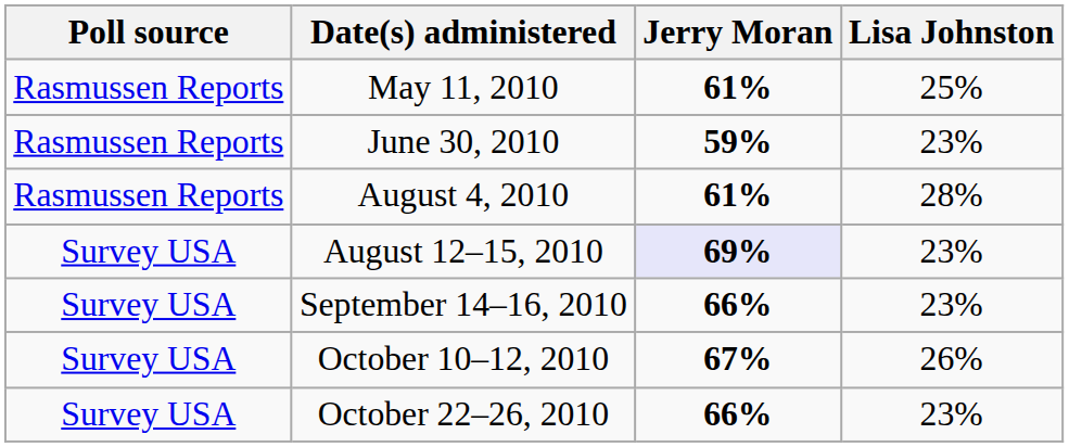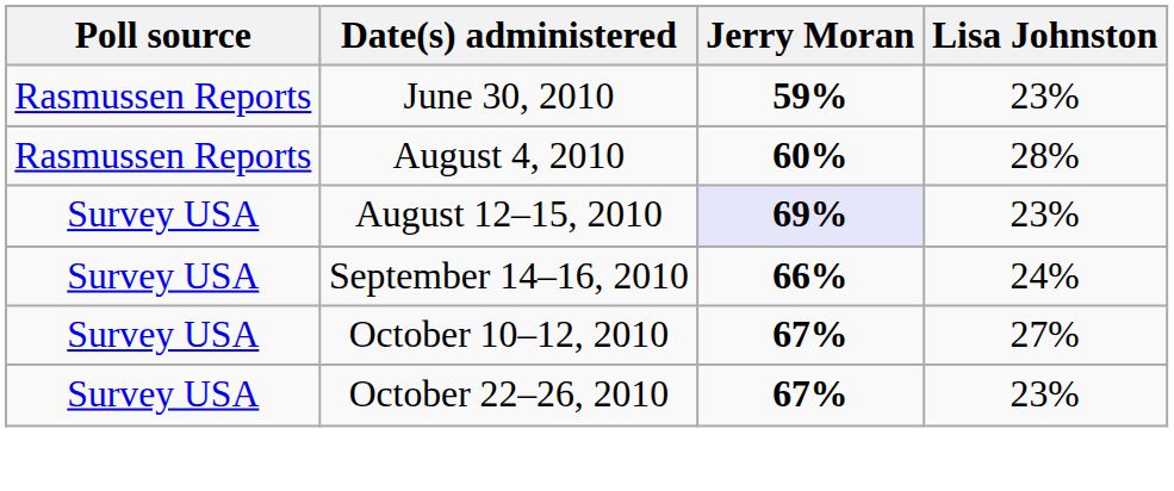 <table class="wikitable" style="text-align:center">
 <tr valign=bottom>
 <th>Poll source</th>
 <th>Date(s) administered</th>
 <th>Jerry Moran</th>
 <th>Lisa Johnston</th>
-</tr>
-<tr>
-<td><a href='#'>Rasmussen Reports</a></td>
-<td>May 11, 2010</td>
-<td><strong>61%</strong></td>
-<td>25%</td>
 </tr>
 <tr>
 <td><a href='#'>Rasmussen Reports</a></td>
 <td>June 30, 2010</td>
 <td><strong>59%</strong></td>
 <td>23%</td>
 </tr>
 <tr>
 <td><a href='#'>Rasmussen Reports</a></td>
 <td>August 4, 2010</td>
-<td><strong>61%</strong></td>
+<td><strong>60%</strong></td>
 <td>28%</td>
 </tr>
 <tr>
 <td><a href='#'>Survey USA</a></td>
 <td>August 12–15, 2010</td>
 <td style="background: lavender;"><strong>69%</strong></td>
 <td>23%</td>
 </tr>
 <tr>
 <td><a href='#'>Survey USA</a></td>
 <td>September 14–16, 2010</td>
 <td><strong>66%</strong></td>
-<td>23%</td>
+<td>24%</td>
 </tr>
 <tr>
 <td><a href='#'>Survey USA</a></td>
 <td>October 10–12, 2010</td>
 <td><strong>67%</strong></td>
-<td>26%</td>
+<td>27%</td>
 </tr>
 <tr>
 <td><a href='#'>Survey USA</a></td>
 <td>October 22–26, 2010</td>
-<td><strong>66%</strong></td>
+<td><strong>67%</strong></td>
 <td>23%</td>
 </tr>
 </table>
